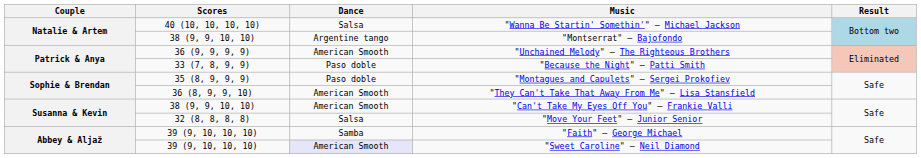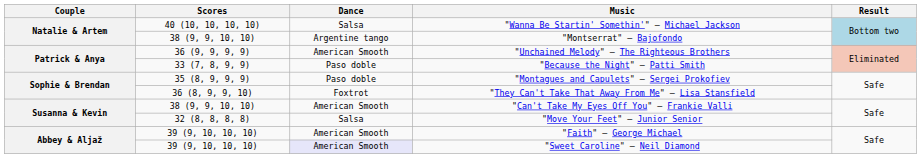 <table class="wikitable sortable" style="text-align:center; width:90%">
 <tr>
 <th scope="col">Couple</th>
 <th scope="col">Scores</th>
 <th scope="col" class="unsortable">Dance</th>
 <th scope="col" class="unsortable">Music</th>
 <th scope="col" class="unsortable">Result</th>
 </tr>
 <tr>
 <th scope="row" rowspan=2>Natalie & Artem</th>
 <td>40 (10, 10, 10, 10)</td>
 <td>Salsa</td>
 <td>"<a href='#'>Wanna Be Startin' Somethin'</a>" — <a href='#'>Michael Jackson</a></td>
 <td rowspan=2 bgcolor="lightblue">Bottom two</td>
 </tr>
 <tr>
 <td>38 (9, 9, 10, 10)</td>
 <td>Argentine tango</td>
 <td>"Montserrat" — <a href='#'>Bajofondo</a></td>
 </tr>
 <tr>
 <th scope="row" rowspan=2>Patrick & Anya</th>
 <td>36 (9, 9, 9, 9)</td>
 <td>American Smooth</td>
 <td>"<a href='#'>Unchained Melody</a>" — <a href='#'>The Righteous Brothers</a></td>
 <td rowspan=2 bgcolor="f4c7b8">Eliminated</td>
 </tr>
 <tr>
 <td>33 (7, 8, 9, 9)</td>
 <td>Paso doble</td>
 <td>"<a href='#'>Because the Night</a>" — <a href='#'>Patti Smith</a></td>
 </tr>
 <tr>
 <th scope="row" rowspan=2>Sophie & Brendan</th>
 <td>35 (8, 9, 9, 9)</td>
 <td>Paso doble</td>
 <td>"<a href='#'>Montagues and Capulets</a>" — <a href='#'>Sergei Prokofiev</a></td>
 <td rowspan=2>Safe</td>
 </tr>
 <tr>
 <td>36 (8, 9, 9, 10)</td>
-<td>American Smooth</td>
+<td>Foxtrot</td>
 <td>"<a href='#'>They Can't Take That Away From Me</a>" — <a href='#'>Lisa Stansfield</a></td>
 </tr>
 <tr>
 <th scope="row" rowspan=2>Susanna & Kevin</th>
 <td>38 (9, 9, 10, 10)</td>
 <td>American Smooth</td>
 <td>"<a href='#'>Can't Take My Eyes Off You</a>" — <a href='#'>Frankie Valli</a></td>
 <td rowspan=2>Safe</td>
 </tr>
 <tr>
 <td>32 (8, 8, 8, 8)</td>
 <td>Salsa</td>
 <td>"<a href='#'>Move Your Feet</a>" — <a href='#'>Junior Senior</a></td>
 </tr>
 <tr>
 <th scope="row" rowspan=2>Abbey & Aljaž</th>
 <td>39 (9, 10, 10, 10)</td>
-<td>Samba</td>
+<td>American Smooth</td>
 <td>"<a href='#'>Faith</a>" — <a href='#'>George Michael</a></td>
 <td rowspan=2>Safe</td>
 </tr>
 <tr>
 <td>39 (9, 10, 10, 10)</td>
 <td style="background: lavender;">American Smooth</td>
 <td>"<a href='#'>Sweet Caroline</a>" — <a href='#'>Neil Diamond</a></td>
 </tr>
 </table>
